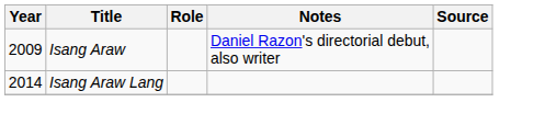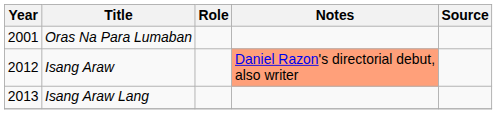 <table class="wikitable sortable" >
 <tr>
 <th>Year</th>
 <th>Title</th>
 <th>Role</th>
 <th class="unsortable">Notes </th>
 <th class="unsortable">Source </th>
 </tr>
 <tr>
-<td>2009</td>
-<td><em>Isang Araw</em></td>
+<td>2001</td>
+<td><em>Oras Na Para Lumaban</em></td>
 <td></td>
-<td><a href='#'>Daniel Razon</a>'s directorial debut,<br>also writer</td>
+<td></td>
 <td></td>
 </tr>
 <tr>
-<td>2014</td>
+<td>2012</td>
+<td><em>Isang Araw</em></td>
+<td></td>
+<td style="background: lightsalmon;"><a href='#'>Daniel Razon</a>'s directorial debut,<br>also writer</td>
+<td></td>
+</tr>
+<tr>
+<td>2013</td>
 <td><em>Isang Araw Lang</em></td>
 <td></td>
 <td></td>
 <td></td>
 </tr>
 <tr>
 </tr>
 </table>
